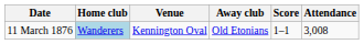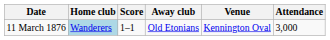 <table class="wikitable">
 <tr>
 <th>Date</th>
 <th>Home club</th>
+<th>Score</th>
+<th>Away club</th>
 <th>Venue</th>
-<th>Away club</th>
-<th>Score</th>
 <th>Attendance</th>
 </tr>
 <tr>
 <td>11 March 1876</td>
 <td style="background: lightblue;"><a href='#'>Wanderers</a></td>
+<td>1–1</td>
+<td><a href='#'>Old Etonians</a></td>
 <td><a href='#'>Kennington Oval</a></td>
-<td><a href='#'>Old Etonians</a></td>
-<td>1–1</td>
-<td>3,008</td>
+<td>3,000</td>
 </tr>
 </table>
